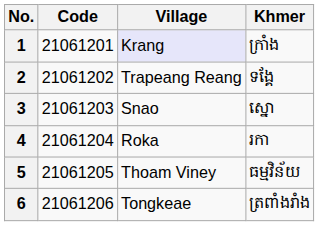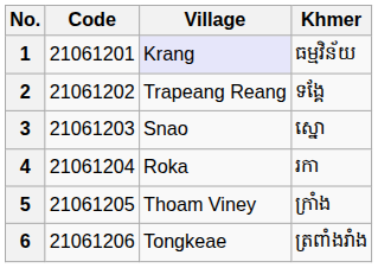 <table class="wikitable sortable mw-collapsible">
 <tr>
 <th>No.</th>
 <th>Code</th>
 <th>Village</th>
 <th>Khmer</th>
 </tr>
 <tr>
 <th>1</th>
 <td>21061201</td>
 <td style="background: lavender;">Krang</td>
-<td>ក្រាំង</td>
+<td>ធម្មវិន័យ</td>
 </tr>
 <tr>
 <th>2</th>
 <td>21061202</td>
 <td>Trapeang Reang</td>
 <td>ទង្គែ</td>
 </tr>
 <tr>
 <th>3</th>
 <td>21061203</td>
 <td>Snao</td>
 <td>ស្នោ</td>
 </tr>
 <tr>
 <th>4</th>
 <td>21061204</td>
 <td>Roka</td>
 <td>រកា</td>
 </tr>
 <tr>
 <th>5</th>
 <td>21061205</td>
 <td>Thoam Viney</td>
-<td>ធម្មវិន័យ</td>
+<td>ក្រាំង</td>
 </tr>
 <tr>
 <th>6</th>
 <td>21061206</td>
 <td>Tongkeae</td>
 <td>ត្រពាំងរាំង</td>
 </tr>
 </table>
